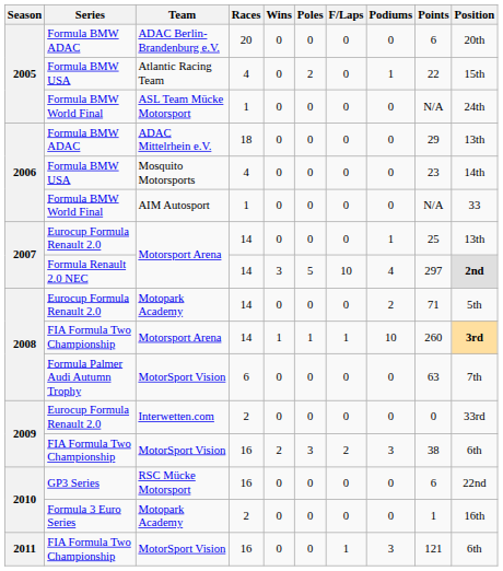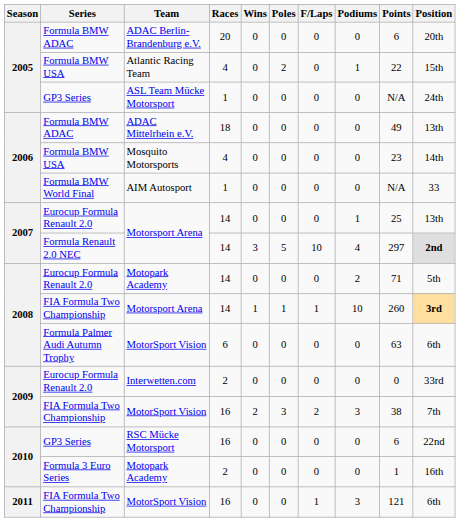 <table class="wikitable" style="font-size: 90%; text-align:center">
 <tr>
 <th>Season</th>
 <th>Series</th>
 <th>Team</th>
 <th>Races</th>
 <th>Wins</th>
 <th>Poles</th>
 <th>F/Laps</th>
 <th>Podiums</th>
 <th>Points</th>
 <th>Position</th>
 </tr>
 <tr>
 <th rowspan=3>2005</th>
 <td align=left><a href='#'>Formula BMW ADAC</a></td>
 <td align=left><a href='#'>ADAC Berlin-Brandenburg e.V.</a></td>
 <td>20</td>
 <td>0</td>
 <td>0</td>
 <td>0</td>
 <td>0</td>
 <td>6</td>
 <td>20th</td>
 </tr>
 <tr>
 <td align=left><a href='#'>Formula BMW USA</a></td>
 <td align=left>Atlantic Racing Team</td>
 <td>4</td>
 <td>0</td>
 <td>2</td>
 <td>0</td>
 <td>1</td>
 <td>22</td>
 <td>15th</td>
 </tr>
 <tr>
-<td align=left><a href='#'>Formula BMW World Final</a></td>
+<td align=left><a href='#'>GP3 Series</a></td>
 <td align=left><a href='#'>ASL Team Mücke Motorsport</a></td>
 <td>1</td>
 <td>0</td>
 <td>0</td>
 <td>0</td>
 <td>0</td>
 <td>N/A</td>
 <td>24th</td>
 </tr>
 <tr>
 <th rowspan=3>2006</th>
 <td align=left><a href='#'>Formula BMW ADAC</a></td>
 <td align=left><a href='#'>ADAC Mittelrhein e.V.</a></td>
 <td>18</td>
 <td>0</td>
 <td>0</td>
 <td>0</td>
 <td>0</td>
-<td>29</td>
+<td>49</td>
 <td>13th</td>
 </tr>
 <tr>
 <td align=left><a href='#'>Formula BMW USA</a></td>
 <td align=left>Mosquito Motorsports</td>
 <td>4</td>
 <td>0</td>
 <td>0</td>
 <td>0</td>
 <td>0</td>
 <td>23</td>
 <td>14th</td>
 </tr>
 <tr>
 <td align=left><a href='#'>Formula BMW World Final</a></td>
 <td align=left>AIM Autosport</td>
 <td>1</td>
 <td>0</td>
 <td>0</td>
 <td>0</td>
 <td>0</td>
 <td>N/A</td>
 <td>33</td>
 </tr>
 <tr>
 <th rowspan=2>2007</th>
 <td align=left><a href='#'>Eurocup Formula Renault 2.0</a></td>
 <td align=left rowspan=2><a href='#'>Motorsport Arena</a></td>
 <td>14</td>
 <td>0</td>
 <td>0</td>
 <td>0</td>
 <td>1</td>
 <td>25</td>
 <td>13th</td>
 </tr>
 <tr>
 <td align=left><a href='#'>Formula Renault 2.0 NEC</a></td>
 <td>14</td>
 <td>3</td>
 <td>5</td>
 <td>10</td>
 <td>4</td>
 <td>297</td>
 <td style="background:#DFDFDF;"><strong>2nd</strong></td>
 </tr>
 <tr>
 <th rowspan=3>2008</th>
 <td align=left><a href='#'>Eurocup Formula Renault 2.0</a></td>
 <td align=left><a href='#'>Motopark Academy</a></td>
 <td>14</td>
 <td>0</td>
 <td>0</td>
 <td>0</td>
 <td>2</td>
 <td>71</td>
 <td>5th</td>
 </tr>
 <tr>
 <td align=left><a href='#'>FIA Formula Two Championship</a></td>
 <td align=left><a href='#'>Motorsport Arena</a></td>
 <td>14</td>
 <td>1</td>
 <td>1</td>
 <td>1</td>
 <td>10</td>
 <td>260</td>
 <td style="background:#FFDF9F;"><strong>3rd</strong></td>
 </tr>
 <tr>
 <td align=left><a href='#'>Formula Palmer Audi Autumn Trophy</a></td>
 <td align=left><a href='#'>MotorSport Vision</a></td>
 <td>6</td>
 <td>0</td>
 <td>0</td>
 <td>0</td>
 <td>0</td>
 <td>63</td>
-<td>7th</td>
+<td>6th</td>
 </tr>
 <tr>
 <th rowspan=2>2009</th>
 <td align=left><a href='#'>Eurocup Formula Renault 2.0</a></td>
 <td align=left><a href='#'>Interwetten.com</a></td>
 <td>2</td>
 <td>0</td>
 <td>0</td>
 <td>0</td>
 <td>0</td>
 <td>0</td>
 <td>33rd</td>
 </tr>
 <tr>
 <td align=left><a href='#'>FIA Formula Two Championship</a></td>
 <td align=left><a href='#'>MotorSport Vision</a></td>
 <td>16</td>
 <td>2</td>
 <td>3</td>
 <td>2</td>
 <td>3</td>
 <td>38</td>
-<td>6th</td>
+<td>7th</td>
 </tr>
 <tr>
 <th rowspan=2>2010</th>
 <td align=left><a href='#'>GP3 Series</a></td>
 <td align=left><a href='#'>RSC Mücke Motorsport</a></td>
 <td>16</td>
 <td>0</td>
 <td>0</td>
 <td>0</td>
 <td>0</td>
 <td>6</td>
 <td>22nd</td>
 </tr>
 <tr>
 <td align=left><a href='#'>Formula 3 Euro Series</a></td>
 <td align=left><a href='#'>Motopark Academy</a></td>
 <td>2</td>
 <td>0</td>
 <td>0</td>
 <td>0</td>
 <td>0</td>
 <td>1</td>
 <td>16th</td>
 </tr>
 <tr>
 <th>2011</th>
 <td align=left><a href='#'>FIA Formula Two Championship</a></td>
 <td align=left><a href='#'>MotorSport Vision</a></td>
 <td>16</td>
 <td>0</td>
 <td>0</td>
 <td>1</td>
 <td>3</td>
 <td>121</td>
 <td>6th</td>
 </tr>
 </table>
